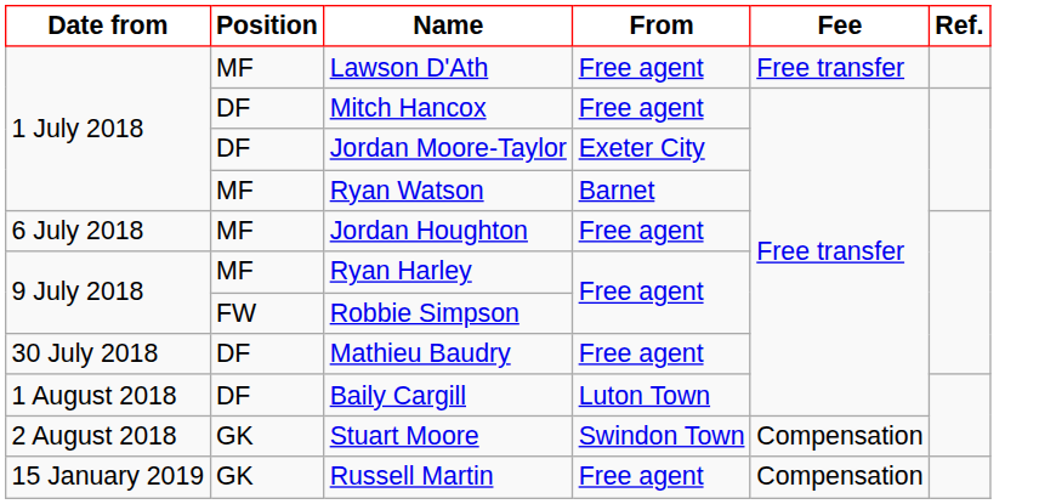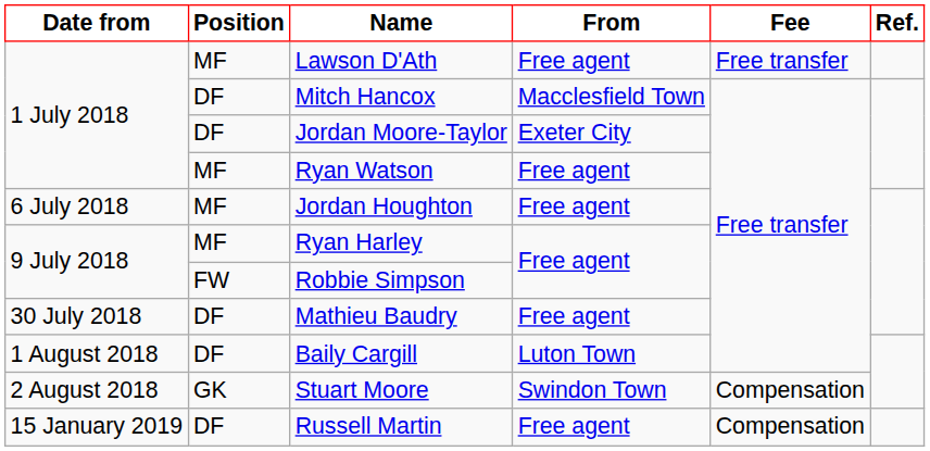 <table class="wikitable">
 <tr>
 <th style="background:#FFFFFF; color:black; border:1px solid red;">Date from</th>
 <th style="background:#FFFFFF; color:black; border:1px solid red;">Position</th>
 <th style="background:#FFFFFF; color:black; border:1px solid red;">Name</th>
 <th style="background:#FFFFFF; color:black; border:1px solid red;">From</th>
 <th style="background:#FFFFFF; color:black; border:1px solid red;">Fee</th>
 <th style="background:#FFFFFF; color:black; border:1px solid red;">Ref.</th>
 </tr>
 <tr>
 <td rowspan="4">1 July 2018</td>
 <td>MF</td>
 <td> <a href='#'>Lawson D'Ath</a></td>
 <td><a href='#'>Free agent</a></td>
 <td><a href='#'>Free transfer</a></td>
 <td></td>
 </tr>
 <tr>
 <td>DF</td>
 <td> <a href='#'>Mitch Hancox</a></td>
-<td><a href='#'>Free agent</a></td>
+<td><a href='#'>Macclesfield Town</a></td>
 <td rowspan="8"><a href='#'>Free transfer</a></td>
 <td rowspan="3"></td>
 </tr>
 <tr>
 <td>DF</td>
 <td> <a href='#'>Jordan Moore-Taylor</a></td>
 <td><a href='#'>Exeter City</a></td>
 </tr>
 <tr>
 <td>MF</td>
 <td> <a href='#'>Ryan Watson</a></td>
-<td><a href='#'>Barnet</a></td>
+<td><a href='#'>Free agent</a></td>
 </tr>
 <tr>
 <td>6 July 2018</td>
 <td>MF</td>
 <td> <a href='#'>Jordan Houghton</a></td>
 <td><a href='#'>Free agent</a></td>
 <td rowspan="4"></td>
 </tr>
 <tr>
 <td rowspan="2">9 July 2018</td>
 <td>MF</td>
 <td> <a href='#'>Ryan Harley</a></td>
 <td rowspan="2"><a href='#'>Free agent</a></td>
 </tr>
 <tr>
 <td>FW</td>
 <td> <a href='#'>Robbie Simpson</a></td>
 </tr>
 <tr>
 <td>30 July 2018</td>
 <td>DF</td>
 <td> <a href='#'>Mathieu Baudry</a></td>
 <td><a href='#'>Free agent</a></td>
 </tr>
 <tr>
 <td>1 August 2018</td>
 <td>DF</td>
 <td> <a href='#'>Baily Cargill</a></td>
 <td><a href='#'>Luton Town</a></td>
 <td rowspan="2"></td>
 </tr>
 <tr>
 <td>2 August 2018</td>
 <td>GK</td>
 <td> <a href='#'>Stuart Moore</a></td>
 <td><a href='#'>Swindon Town</a></td>
 <td>Compensation</td>
 </tr>
 <tr>
 <td>15 January 2019</td>
-<td>GK</td>
+<td>DF</td>
 <td> <a href='#'>Russell Martin</a></td>
 <td><a href='#'>Free agent</a></td>
 <td>Compensation</td>
 <td></td>
 </tr>
 </table>
